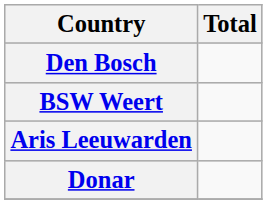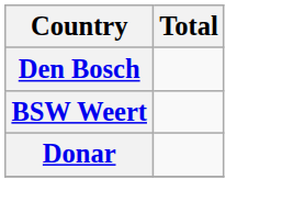 <table class="sortable wikitable plainrowheaders">
 <tr>
 <th scope="col">Country</th>
 <th scope="col">Total</th>
 </tr>
 <tr>
 <th scope="row"><a href='#'>Den Bosch</a></th>
 <td style="text-align:center;"></td>
 </tr>
 <tr>
 <th scope="row"><a href='#'>BSW Weert</a></th>
 <td style="text-align:center;"></td>
 </tr>
 <tr>
-<th scope="row"><a href='#'>Aris Leeuwarden</a></th>
-<td style="text-align:center;"></td>
-</tr>
-<tr>
 <th scope="row"><a href='#'>Donar</a></th>
 <td style="text-align:center;"></td>
 </tr>
 <tr>
 </tr>
 </table>
